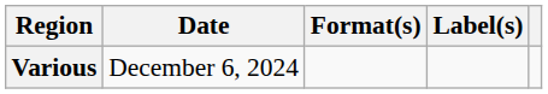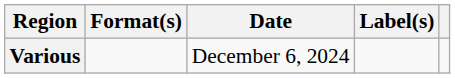 <table class="wikitable plainrowheaders">
 <tr>
 <th scope="col">Region</th>
+<th scope="col">Format(s)</th>
 <th scope="col">Date</th>
-<th scope="col">Format(s)</th>
 <th scope="col">Label(s)</th>
 <th scope="col"></th>
 </tr>
 <tr>
 <th scope="row">Various</th>
+<td></td>
 <td>December 6, 2024</td>
-<td></td>
 <td></td>
 <td style="text-align:center;"></td>
 </tr>
 </table>
